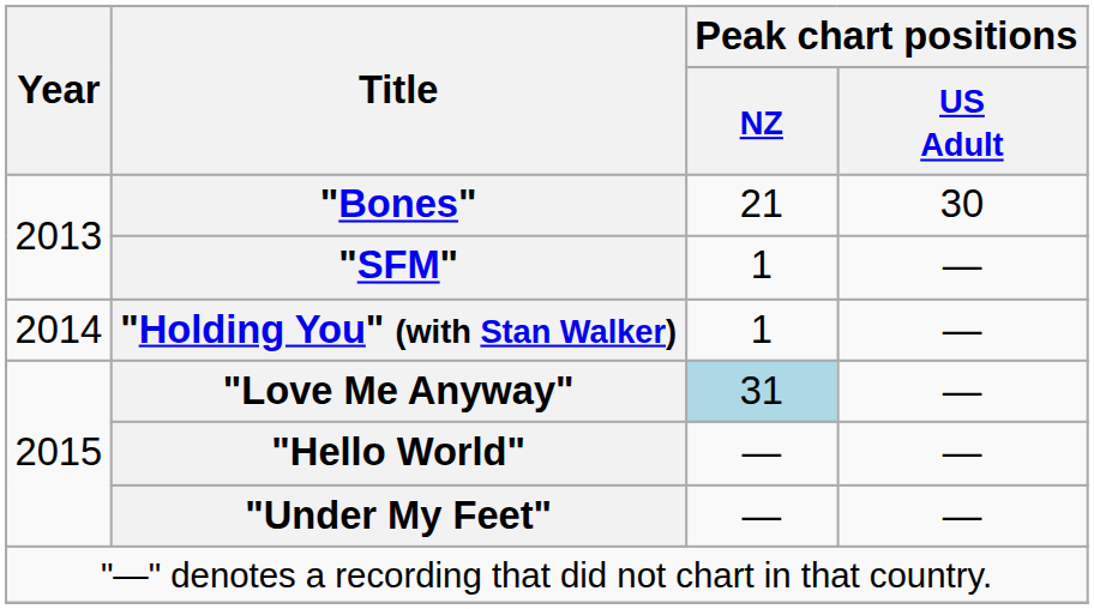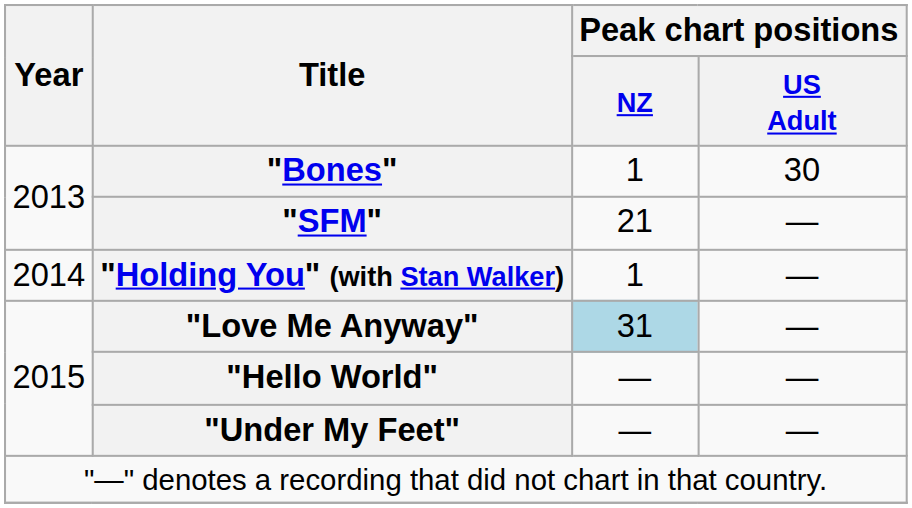 <table class="wikitable plainrowheaders">
 <tr>
 <th scope="col" rowspan="2" width="1em">Year</th>
 <th scope="col" rowspan="2">Title</th>
 <th scope="col" colspan="2">Peak chart positions</th>
 </tr>
 <tr>
 <th scope="col"><small><a href='#'>NZ</a></small><br></th>
 <th scope="col"><small><a href='#'>US<br> Adult</a></small><br></th>
 </tr>
 <tr>
 <td rowspan="2">2013</td>
 <th scope="row">"<a href='#'>Bones</a>"</th>
-<td align="center">21</td>
+<td align="center">1</td>
 <td align="center">30</td>
 </tr>
 <tr>
 <th scope="row">"<a href='#'>SFM</a>"</th>
-<td align="center">1</td>
+<td align="center">21</td>
 <td align="center">—</td>
 </tr>
 <tr>
 <td>2014</td>
 <th scope="row">"<a href='#'>Holding You</a>" <small>(with <a href='#'>Stan Walker</a>)</small></th>
 <td align="center">1</td>
 <td align="center">—</td>
 </tr>
 <tr>
 <td rowspan="3">2015</td>
 <th scope="row">"Love Me Anyway"</th>
 <td align="center" style="background: lightblue;">31</td>
 <td align="center">—</td>
 </tr>
 <tr>
 <th scope="row">"Hello World"</th>
 <td align="center">—</td>
 <td align="center">—</td>
 </tr>
 <tr>
 <th scope="row">"Under My Feet"</th>
 <td align="center">—</td>
 <td align="center">—</td>
 </tr>
 <tr>
 <td colspan="5" style="font-size:90%" align="center">"—" denotes a recording that did not chart in that country.</td>
 </tr>
 <tr>
 </tr>
 </table>
